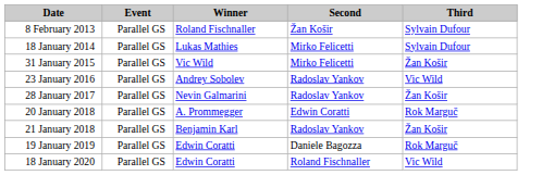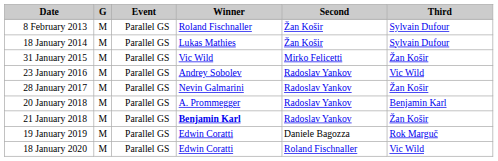 <table class="wikitable plainrowheaders" style="background:#fff; font-size:85%; line-height:15px; border:grey solid 1px; border-collapse:collapse;">
 <tr style="background:#ccc; text-align:center;">
 <th style="background:#ccc;" width="120">Date</th>
+<th style="background:#ccc;" width="18">G</th>
 <th style="background:#ccc;" width="85">Event</th>
 <th style="background:#ccc;" width="142">Winner</th>
 <th style="background:#ccc;" width="142">Second</th>
 <th style="background:#ccc;" width="142">Third</th>
 </tr>
 <tr>
 <td align=right>8 February 2013  </td>
+<td align=center>M</td>
 <td align=right>Parallel GS  </td>
 <td> <a href='#'>Roland Fischnaller</a></td>
 <td> <a href='#'>Žan Košir</a></td>
 <td> <a href='#'>Sylvain Dufour</a></td>
 </tr>
 <tr>
 <td align=right>18 January 2014  </td>
+<td align=center>M</td>
 <td align=right>Parallel GS  </td>
 <td> <a href='#'>Lukas Mathies</a></td>
-<td> <a href='#'>Mirko Felicetti</a></td>
+<td> <a href='#'>Žan Košir</a></td>
 <td> <a href='#'>Sylvain Dufour</a></td>
 </tr>
 <tr>
 <td align=right>31 January 2015  </td>
+<td align=center>M</td>
 <td align=right>Parallel GS  </td>
 <td> <a href='#'>Vic Wild</a></td>
 <td> <a href='#'>Mirko Felicetti</a></td>
 <td> <a href='#'>Žan Košir</a></td>
 </tr>
 <tr>
 <td align=right>23 January 2016  </td>
+<td align=center>M</td>
 <td align=right>Parallel GS  </td>
 <td> <a href='#'>Andrey Sobolev</a></td>
 <td> <a href='#'>Radoslav Yankov</a></td>
 <td> <a href='#'>Vic Wild</a></td>
 </tr>
 <tr>
 <td align=right>28 January 2017  </td>
+<td align=center>M</td>
 <td align=right>Parallel GS  </td>
 <td> <a href='#'>Nevin Galmarini</a></td>
 <td> <a href='#'>Radoslav Yankov</a></td>
 <td> <a href='#'>Žan Košir</a></td>
 </tr>
 <tr>
 <td align=right>20 January 2018  </td>
+<td align=center>M</td>
 <td align=right>Parallel GS  </td>
 <td> <a href='#'>A. Prommegger</a></td>
-<td> <a href='#'>Edwin Coratti</a></td>
-<td> <a href='#'>Rok Marguč</a></td>
+<td> <a href='#'>Radoslav Yankov</a></td>
+<td> <a href='#'>Benjamin Karl</a></td>
 </tr>
 <tr>
 <td align=right>21 January 2018  </td>
+<td align=center>M</td>
 <td align=right>Parallel GS  </td>
-<td> <a href='#'>Benjamin Karl</a></td>
+<td><strong> <a href='#'>Benjamin Karl</a></strong></td>
 <td> <a href='#'>Radoslav Yankov</a></td>
 <td> <a href='#'>Žan Košir</a></td>
 </tr>
 <tr>
 <td align=right>19 January 2019  </td>
+<td align=center>M</td>
 <td align=right>Parallel GS  </td>
 <td> <a href='#'>Edwin Coratti</a></td>
 <td> Daniele Bagozza</td>
 <td> <a href='#'>Rok Marguč</a></td>
 </tr>
 <tr>
 <td align=right>18 January 2020  </td>
+<td align=center>M</td>
 <td align=right>Parallel GS  </td>
 <td> <a href='#'>Edwin Coratti</a></td>
 <td> <a href='#'>Roland Fischnaller</a></td>
 <td> <a href='#'>Vic Wild</a></td>
 </tr>
 </table>
